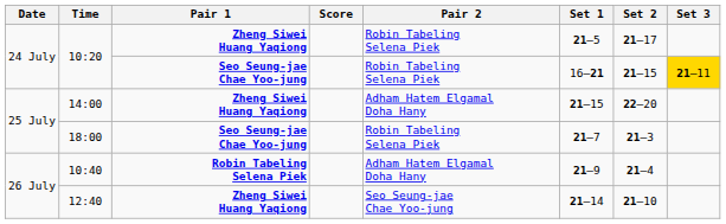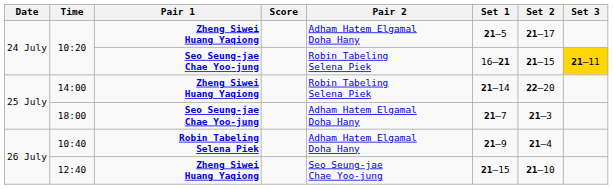 <table class="wikitable" style="font-size:90%; text-align:center">
 <tr>
 <th width="50">Date</th>
 <th width="50">Time</th>
 <th width="200">Pair 1</th>
 <th width="50">Score</th>
 <th width="200">Pair 2</th>
 <th width="50">Set 1</th>
 <th width="50">Set 2</th>
 <th width="50">Set 3</th>
 </tr>
 <tr>
 <td rowspan="2">24 July</td>
 <td rowspan="2">10:20</td>
 <td align="right"><strong><a href='#'>Zheng Siwei</a> <br><a href='#'>Huang Yaqiong</a> </strong></td>
 <td> </td>
-<td align="left"> <a href='#'>Robin Tabeling</a><br> <a href='#'>Selena Piek</a></td>
+<td align="left"> <a href='#'>Adham Hatem Elgamal</a><br> <a href='#'>Doha Hany</a></td>
 <td><strong>21</strong>–5</td>
 <td><strong>21</strong>–17</td>
 <td></td>
 </tr>
 <tr>
 <td align="right"><strong><a href='#'>Seo Seung-jae</a> <br><a href='#'>Chae Yoo-jung</a> </strong></td>
 <td> </td>
 <td align="left"> <a href='#'>Robin Tabeling</a><br> <a href='#'>Selena Piek</a></td>
 <td>16–<strong>21</strong></td>
 <td><strong>21</strong>–15</td>
 <td style="background: gold;"><strong>21</strong>–11</td>
 </tr>
 <tr>
 <td rowspan="2">25 July</td>
 <td>14:00</td>
 <td align="right"><strong><a href='#'>Zheng Siwei</a> <br><a href='#'>Huang Yaqiong</a> </strong></td>
 <td> </td>
-<td align="left"> <a href='#'>Adham Hatem Elgamal</a><br> <a href='#'>Doha Hany</a></td>
-<td><strong>21</strong>–15</td>
+<td align="left"> <a href='#'>Robin Tabeling</a><br> <a href='#'>Selena Piek</a></td>
+<td><strong>21</strong>–14</td>
 <td><strong>22</strong>–20</td>
 <td></td>
 </tr>
 <tr>
 <td>18:00</td>
 <td align="right"><strong><a href='#'>Seo Seung-jae</a> <br><a href='#'>Chae Yoo-jung</a> </strong></td>
 <td> </td>
-<td align="left"> <a href='#'>Robin Tabeling</a><br> <a href='#'>Selena Piek</a></td>
+<td align="left"> <a href='#'>Adham Hatem Elgamal</a><br> <a href='#'>Doha Hany</a></td>
 <td><strong>21</strong>–7</td>
 <td><strong>21</strong>–3</td>
 <td></td>
 </tr>
 <tr>
 <td rowspan="2">26 July</td>
 <td>10:40</td>
 <td align="right"><strong><a href='#'>Robin Tabeling</a> <br><a href='#'>Selena Piek</a> </strong></td>
 <td> </td>
 <td align="left"> <a href='#'>Adham Hatem Elgamal</a><br> <a href='#'>Doha Hany</a></td>
 <td><strong>21</strong>–9</td>
 <td><strong>21</strong>–4</td>
 <td></td>
 </tr>
 <tr>
 <td>12:40</td>
 <td align="right"><strong><a href='#'>Zheng Siwei</a> <br><a href='#'>Huang Yaqiong</a> </strong></td>
 <td> </td>
 <td align="left"> <a href='#'>Seo Seung-jae</a><br> <a href='#'>Chae Yoo-jung</a></td>
-<td><strong>21</strong>–14</td>
+<td><strong>21</strong>–15</td>
 <td><strong>21</strong>–10</td>
 <td></td>
 </tr>
 </table>
